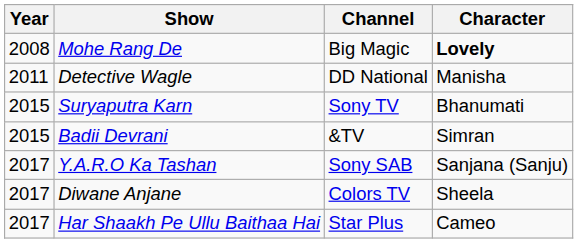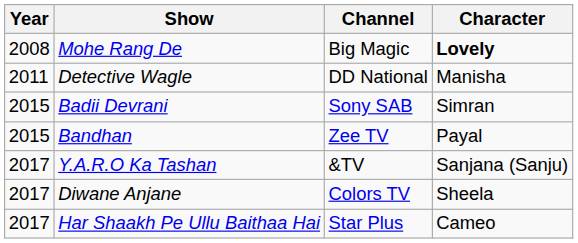 <table class="wikitable sortable">
 <tr>
 <th>Year</th>
 <th>Show</th>
 <th>Channel</th>
 <th>Character</th>
 </tr>
 <tr>
 <td>2008</td>
 <td><em><a href='#'>Mohe Rang De</a></em></td>
 <td>Big Magic</td>
 <td><strong>Lovely</strong></td>
 </tr>
 <tr>
 <td>2011</td>
 <td><em>Detective Wagle</em></td>
 <td>DD National</td>
 <td>Manisha</td>
 </tr>
 <tr>
 <td>2015</td>
-<td><em><a href='#'>Suryaputra Karn</a></em></td>
-<td><a href='#'>Sony TV</a></td>
-<td>Bhanumati</td>
+<td><em><a href='#'>Badii Devrani</a></em></td>
+<td><a href='#'>Sony SAB</a></td>
+<td>Simran</td>
 </tr>
 <tr>
 <td>2015</td>
-<td><em><a href='#'>Badii Devrani</a></em></td>
-<td>&TV</td>
-<td>Simran</td>
+<td><em><a href='#'>Bandhan</a></em></td>
+<td><a href='#'>Zee TV</a></td>
+<td>Payal</td>
 </tr>
 <tr>
 <td>2017</td>
 <td><em><a href='#'>Y.A.R.O Ka Tashan</a></em></td>
-<td><a href='#'>Sony SAB</a></td>
+<td>&TV</td>
 <td>Sanjana (Sanju)</td>
 </tr>
 <tr>
 <td>2017</td>
 <td><em>Diwane Anjane</em></td>
 <td><a href='#'>Colors TV</a></td>
 <td>Sheela</td>
 </tr>
 <tr>
 <td>2017</td>
 <td><em><a href='#'>Har Shaakh Pe Ullu Baithaa Hai</a></em></td>
 <td><a href='#'>Star Plus</a></td>
 <td>Cameo</td>
 </tr>
 </table>
